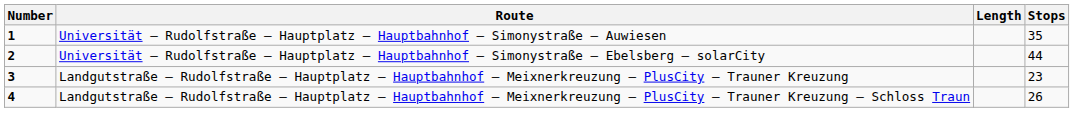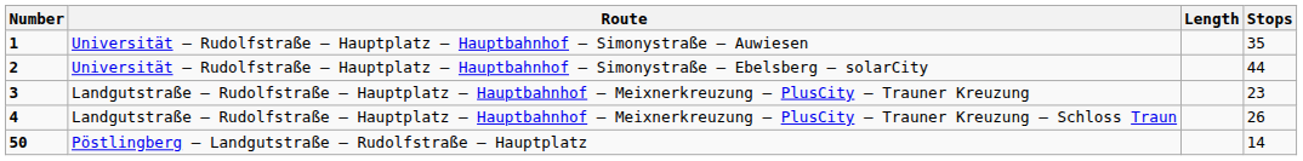 <table class="wikitable">
 <tr>
 <th>Number</th>
 <th>Route</th>
 <th>Length</th>
 <th>Stops</th>
 </tr>
 <tr>
 <td><strong>1</strong></td>
 <td><a href='#'>Universität</a> – Rudolfstraße – Hauptplatz – <a href='#'>Hauptbahnhof</a> – Simonystraße – Auwiesen</td>
 <td></td>
 <td>35</td>
 </tr>
 <tr>
 <td><strong>2</strong></td>
 <td><a href='#'>Universität</a> – Rudolfstraße – Hauptplatz – <a href='#'>Hauptbahnhof</a> – Simonystraße – Ebelsberg – solarCity</td>
 <td></td>
 <td>44</td>
 </tr>
 <tr>
 <td><strong>3</strong></td>
 <td>Landgutstraße – Rudolfstraße – Hauptplatz – <a href='#'>Hauptbahnhof</a> – Meixnerkreuzung – <a href='#'>PlusCity</a> – Trauner Kreuzung</td>
 <td></td>
 <td>23</td>
 </tr>
 <tr>
 <td><strong>4</strong></td>
 <td>Landgutstraße – Rudolfstraße – Hauptplatz – <a href='#'>Hauptbahnhof</a> – Meixnerkreuzung – <a href='#'>PlusCity</a> – Trauner Kreuzung – Schloss <a href='#'>Traun</a></td>
 <td></td>
 <td>26</td>
 </tr>
+<tr>
+<td><strong>50</strong></td>
+<td><a href='#'>Pöstlingberg</a> – Landgutstraße – Rudolfstraße – Hauptplatz</td>
+<td></td>
+<td>14</td>
+</tr>
 </table>
